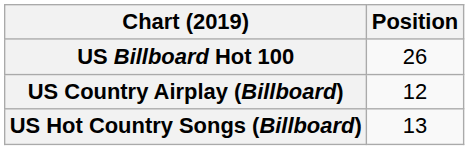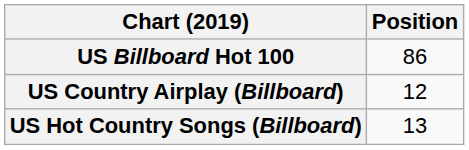 <table class="wikitable sortable plainrowheaders" style="text-align:center">
 <tr>
 <th scope="col">Chart (2019)</th>
 <th scope="col">Position</th>
 </tr>
 <tr>
 <th scope="row">US <em>Billboard</em> Hot 100</th>
-<td>26</td>
+<td>86</td>
 </tr>
 <tr>
 <th scope="row">US Country Airplay (<em>Billboard</em>)</th>
 <td>12</td>
 </tr>
 <tr>
 <th scope="row">US Hot Country Songs (<em>Billboard</em>)</th>
 <td>13</td>
 </tr>
 </table>
